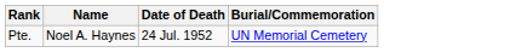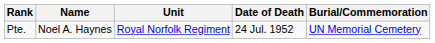 <table class="wikitable">
 <tr>
 <th>Rank</th>
 <th>Name</th>
+<th>Unit</th>
 <th>Date of Death</th>
 <th>Burial/Commemoration</th>
 </tr>
 <tr>
 <td>Pte.</td>
 <td>Noel A. Haynes</td>
+<td><a href='#'>Royal Norfolk Regiment</a></td>
 <td>24 Jul. 1952</td>
 <td><a href='#'>UN Memorial Cemetery</a></td>
 </tr>
 </table>
